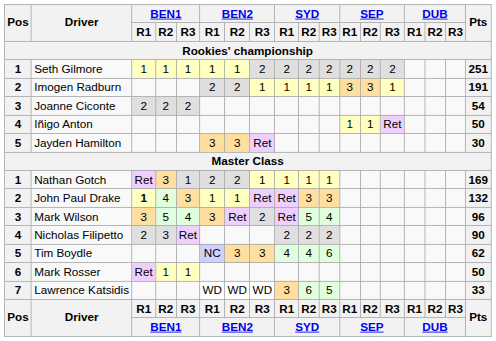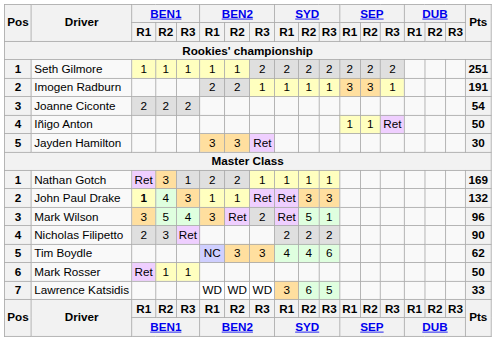 <table class="wikitable" style="font-size: 85%; text-align:center">
 <tr>
 <th rowspan=2>Pos</th>
 <th rowspan=2>Driver</th>
 <th colspan=3><a href='#'>BEN1</a><br></th>
 <th colspan=3><a href='#'>BEN2</a><br></th>
 <th colspan=3><a href='#'>SYD</a><br></th>
 <th colspan=3><a href='#'>SEP</a><br></th>
 <th colspan=3><a href='#'>DUB</a><br></th>
 <th rowspan=2>Pts</th>
 </tr>
 <tr>
 <th>R1</th>
 <th>R2</th>
 <th>R3</th>
 <th>R1</th>
 <th>R2</th>
 <th>R3</th>
 <th>R1</th>
 <th>R2</th>
 <th>R3</th>
 <th>R1</th>
 <th>R2</th>
 <th>R3</th>
 <th>R1</th>
 <th>R2</th>
 <th>R3</th>
 </tr>
 <tr>
 <th colspan=18>Rookies' championship</th>
 </tr>
 <tr>
 <th>1</th>
 <td style="text-align:left"> Seth Gilmore</td>
 <td style="background:#ffffbf">1</td>
 <td style="background:#ffffbf">1</td>
 <td style="background:#ffffbf">1</td>
 <td style="background:#ffffbf">1</td>
 <td style="background:#ffffbf">1</td>
 <td style="background:#dfdfdf">2</td>
 <td style="background:#dfdfdf">2</td>
 <td style="background:#dfdfdf">2</td>
 <td style="background:#dfdfdf">2</td>
 <td style="background:#dfdfdf">2</td>
 <td style="background:#dfdfdf">2</td>
 <td style="background:#dfdfdf">2</td>
 <td></td>
 <td></td>
 <td></td>
 <th>251</th>
 </tr>
 <tr>
 <th>2</th>
 <td style="text-align:left"> Imogen Radburn</td>
 <td></td>
 <td></td>
 <td></td>
 <td style="background:#dfdfdf">2</td>
 <td style="background:#dfdfdf">2</td>
 <td style="background:#ffffbf">1</td>
 <td style="background:#ffffbf">1</td>
 <td style="background:#ffffbf">1</td>
 <td style="background:#ffffbf">1</td>
 <td style="background:#ffdf9f">3</td>
 <td style="background:#ffdf9f">3</td>
 <td style="background:#ffffbf">1</td>
 <td></td>
 <td></td>
 <td></td>
 <th>191</th>
 </tr>
 <tr>
 <th>3</th>
 <td style="text-align:left"> Joanne Ciconte</td>
 <td style="background:#dfdfdf">2</td>
 <td style="background:#dfdfdf">2</td>
 <td style="background:#dfdfdf">2</td>
 <td></td>
 <td></td>
 <td></td>
 <td></td>
 <td></td>
 <td></td>
 <td></td>
 <td></td>
 <td></td>
 <td></td>
 <td></td>
 <td></td>
 <th>54</th>
 </tr>
 <tr>
 <th>4</th>
 <td style="text-align:left"> Iñigo Anton</td>
 <td></td>
 <td></td>
 <td></td>
 <td></td>
 <td></td>
 <td></td>
 <td></td>
 <td></td>
 <td></td>
 <td style="background:#ffffbf">1</td>
 <td style="background:#ffffbf">1</td>
 <td style="background:#efcfff">Ret</td>
 <td></td>
 <td></td>
 <td></td>
 <th>50</th>
 </tr>
 <tr>
 <th>5</th>
 <td style="text-align:left"> Jayden Hamilton</td>
 <td></td>
 <td></td>
 <td></td>
 <td style="background:#ffdf9f">3</td>
 <td style="background:#ffdf9f">3</td>
 <td style="background:#efcfff">Ret</td>
 <td></td>
 <td></td>
 <td></td>
 <td></td>
 <td></td>
 <td></td>
 <td></td>
 <td></td>
 <td></td>
 <th>30</th>
 </tr>
 <tr>
 <th colspan=18>Master Class</th>
 </tr>
 <tr>
 <th>1</th>
 <td style="text-align:left"> Nathan Gotch</td>
 <td style="background:#efcfff">Ret</td>
 <td style="background:#ffdf9f">3</td>
 <td style="background:#dfdfdf">1</td>
 <td style="background:#dfdfdf">2</td>
 <td style="background:#dfdfdf">2</td>
 <td style="background:#ffffbf">1</td>
 <td style="background:#ffffbf">1</td>
 <td style="background:#ffffbf">1</td>
 <td style="background:#ffffbf">1</td>
 <td></td>
 <td></td>
 <td></td>
 <td></td>
 <td></td>
 <td></td>
 <th>169</th>
 </tr>
 <tr>
 <th>2</th>
 <td style="text-align:left"> John Paul Drake</td>
 <td style="background:#ffffbf"><strong>1</strong></td>
 <td style="background:#dfffdf">4</td>
 <td style="background:#ffdf9f">3</td>
 <td style="background:#ffffbf">1</td>
 <td style="background:#ffffbf">1</td>
 <td style="background:#efcfff">Ret</td>
 <td style="background:#efcfff">Ret</td>
 <td style="background:#ffdf9f">3</td>
 <td style="background:#ffdf9f">3</td>
 <td></td>
 <td></td>
 <td></td>
 <td></td>
 <td></td>
 <td></td>
 <th>132</th>
 </tr>
 <tr>
 <th>3</th>
 <td style="text-align:left"> Mark Wilson</td>
 <td style="background:#ffdf9f">3</td>
 <td style="background:#dfffdf">5</td>
 <td style="background:#dfffdf">4</td>
 <td style="background:#ffdf9f">3</td>
 <td style="background:#efcfff">Ret</td>
 <td style="background:#dfdfdf">2</td>
 <td style="background:#efcfff">Ret</td>
 <td style="background:#dfffdf">5</td>
-<td style="background:#dfffdf">4</td>
+<td style="background:#dfffdf">1</td>
 <td></td>
 <td></td>
 <td></td>
 <td></td>
 <td></td>
 <td></td>
 <th>96</th>
 </tr>
 <tr>
 <th>4</th>
 <td style="text-align:left"> Nicholas Filipetto</td>
 <td style="background:#dfdfdf">2</td>
 <td style="background:#dfdfdf">3</td>
 <td style="background:#efcfff">Ret</td>
 <td></td>
 <td></td>
 <td></td>
 <td style="background:#dfdfdf">2</td>
 <td style="background:#dfdfdf">2</td>
 <td style="background:#dfdfdf">2</td>
 <td></td>
 <td></td>
 <td></td>
 <td></td>
 <td></td>
 <td></td>
 <th>90</th>
 </tr>
 <tr>
 <th>5</th>
 <td style="text-align:left"> Tim Boydle</td>
 <td></td>
 <td></td>
 <td></td>
 <td style="background:#cfcfff">NC</td>
 <td style="background:#ffdf9f">3</td>
 <td style="background:#ffdf9f">3</td>
 <td style="background:#dfffdf">4</td>
 <td style="background:#dfffdf">4</td>
 <td style="background:#dfffdf">6</td>
 <td></td>
 <td></td>
 <td></td>
 <td></td>
 <td></td>
 <td></td>
 <th>62</th>
 </tr>
 <tr>
 <th>6</th>
 <td style="text-align:left"> Mark Rosser</td>
 <td style="background:#efcfff">Ret</td>
 <td style="background:#ffffbf">1</td>
 <td style="background:#ffffbf">1</td>
 <td></td>
 <td></td>
 <td></td>
 <td></td>
 <td></td>
 <td></td>
 <td></td>
 <td></td>
 <td></td>
 <td></td>
 <td></td>
 <td></td>
 <th>50</th>
 </tr>
 <tr>
 <th>7</th>
 <td style="text-align:left"> Lawrence Katsidis</td>
 <td></td>
 <td></td>
 <td></td>
 <td style="background:#ffffff">WD</td>
 <td style="background:#ffffff">WD</td>
 <td style="background:#ffffff">WD</td>
 <td style="background:#ffdf9f">3</td>
 <td style="background:#dfffdf">6</td>
 <td style="background:#dfffdf">5</td>
 <td></td>
 <td></td>
 <td></td>
 <td></td>
 <td></td>
 <td></td>
 <th>33</th>
 </tr>
 <tr>
 <th rowspan=2>Pos</th>
 <th rowspan=2>Driver</th>
 <th>R1</th>
 <th>R2</th>
 <th>R3</th>
 <th>R1</th>
 <th>R2</th>
 <th>R3</th>
 <th>R1</th>
 <th>R2</th>
 <th>R3</th>
 <th>R1</th>
 <th>R2</th>
 <th>R3</th>
 <th>R1</th>
 <th>R2</th>
 <th>R3</th>
 <th rowspan=2>Pts</th>
 </tr>
 <tr>
 <th colspan=3><a href='#'>BEN1</a><br></th>
 <th colspan=3><a href='#'>BEN2</a><br></th>
 <th colspan=3><a href='#'>SYD</a><br></th>
 <th colspan=3><a href='#'>SEP</a><br></th>
 <th colspan=3><a href='#'>DUB</a><br></th>
 </tr>
 </table>
